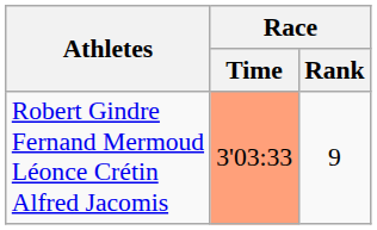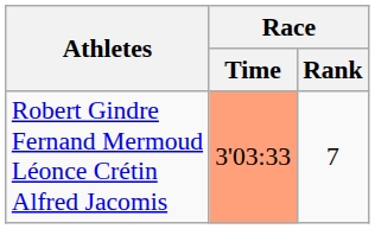 <table class="wikitable" border="1" style="font-size:90%">
 <tr>
 <th rowspan=2>Athletes</th>
 <th colspan=2>Race</th>
 </tr>
 <tr>
 <th>Time</th>
 <th>Rank</th>
 </tr>
 <tr>
 <td><a href='#'>Robert Gindre</a><br><a href='#'>Fernand Mermoud</a><br><a href='#'>Léonce Crétin</a><br><a href='#'>Alfred Jacomis</a></td>
 <td align=center style="background: lightsalmon;">3'03:33</td>
-<td align=center>9</td>
+<td align=center>7</td>
 </tr>
 </table>
